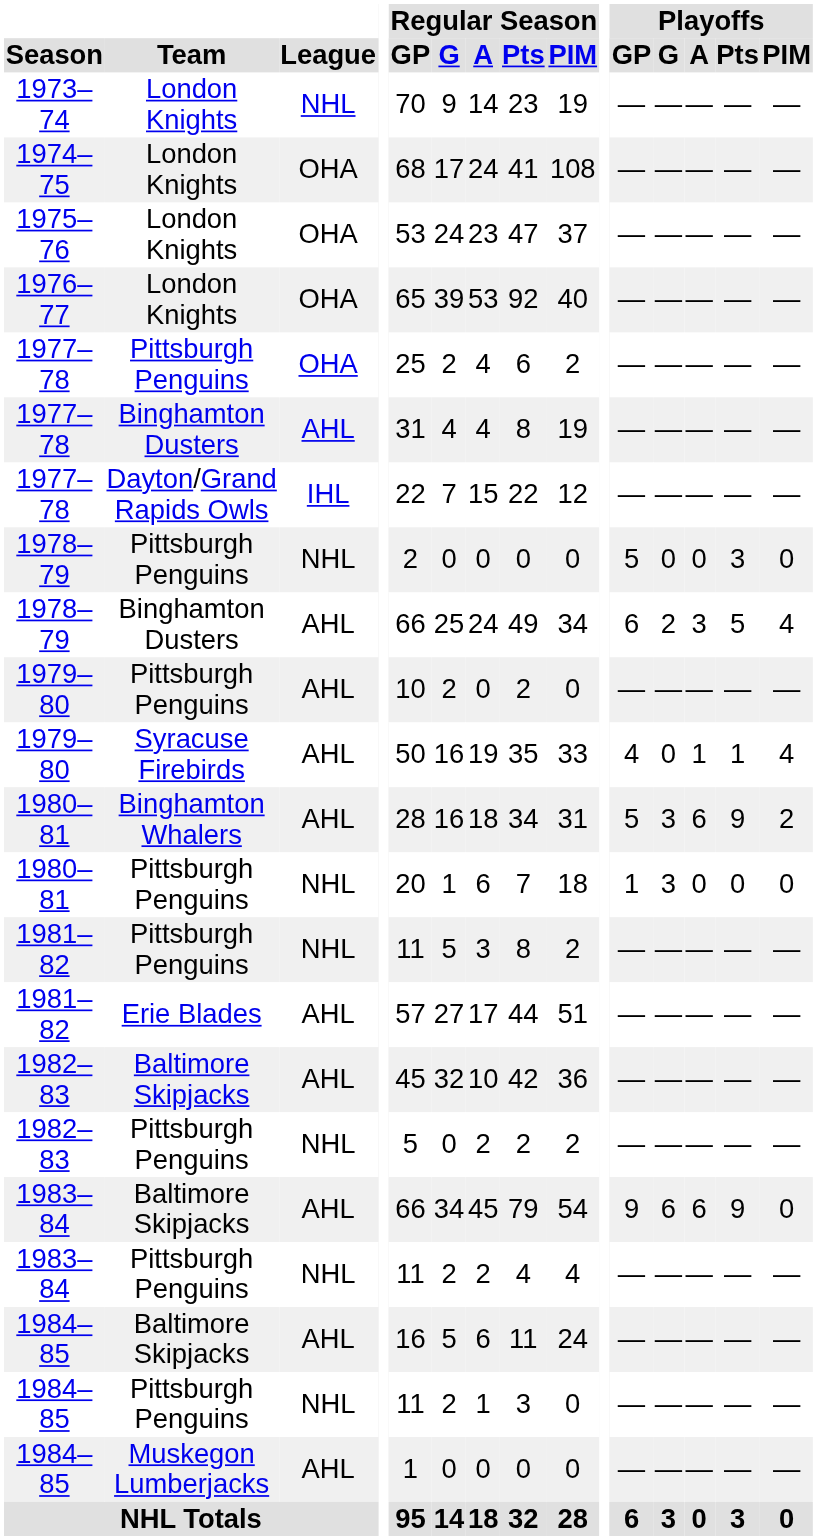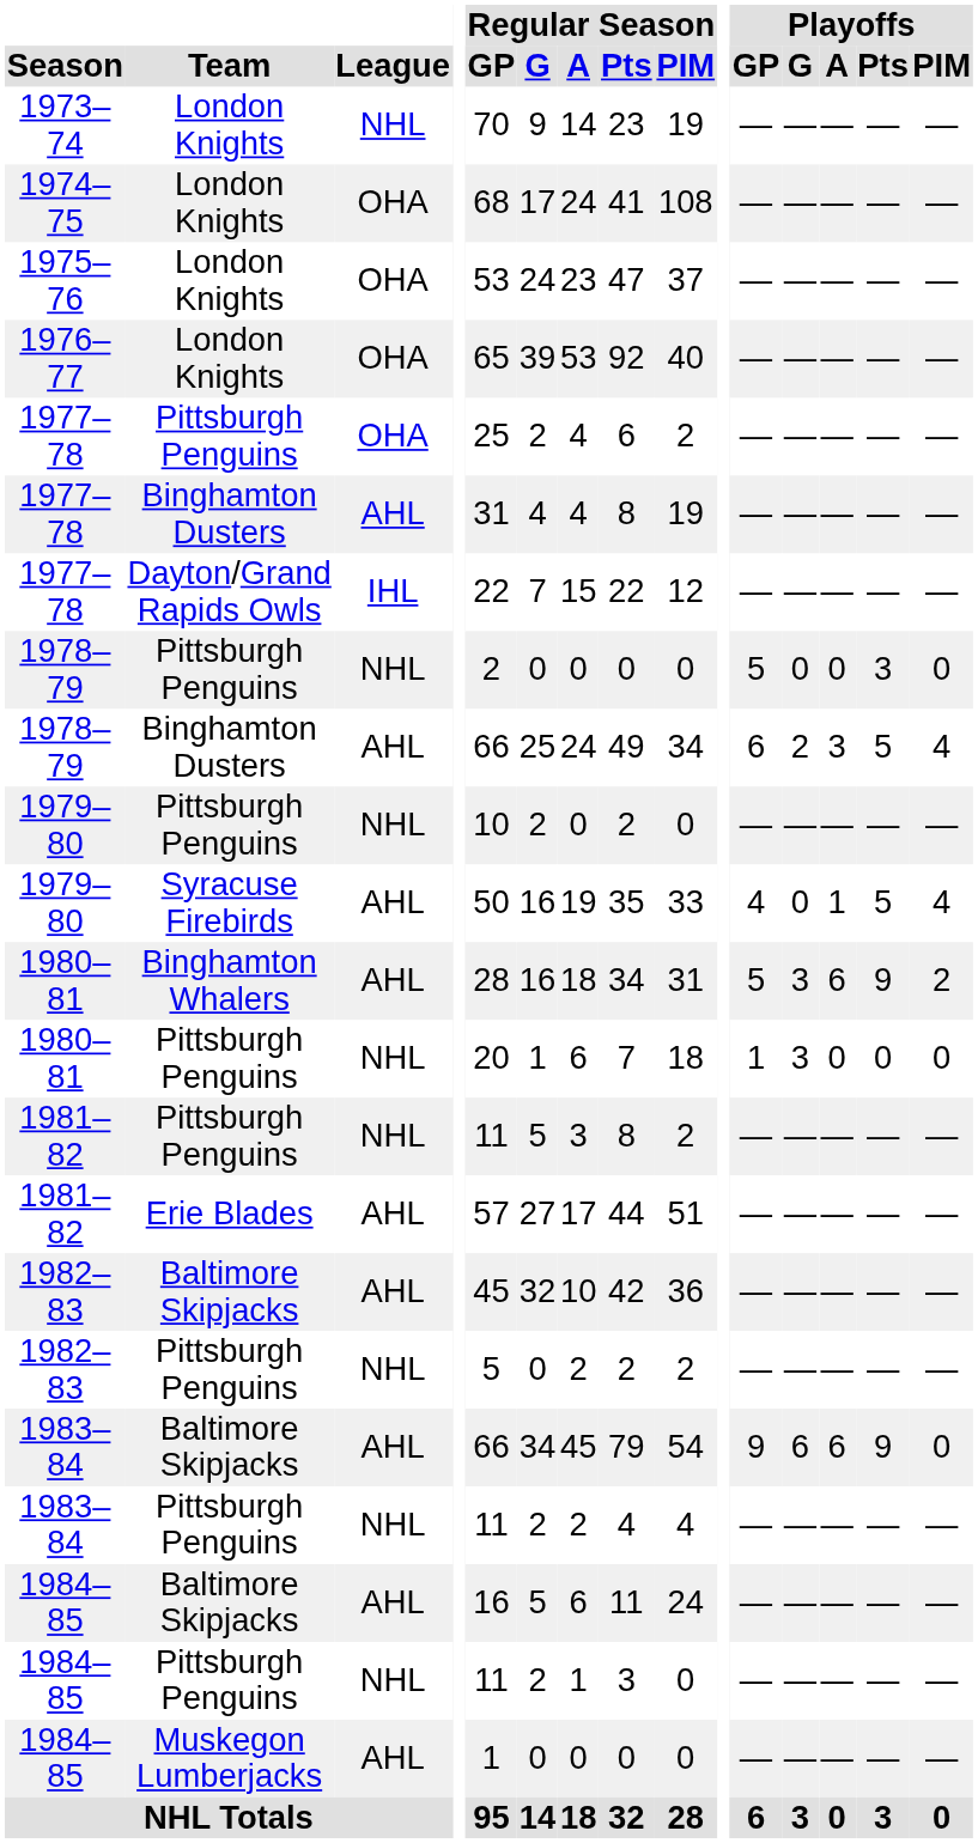 <table border="0" cellpadding="1" cellspacing="0" style="text-align:center; width:75%">
 <tr bgcolor="#e0e0e0">
 <th colspan="3"  bgcolor="#ffffff"> </th>
 <th rowspan="99" bgcolor="#ffffff"> </th>
 <th colspan="5">Regular Season</th>
 <th rowspan="99" bgcolor="#ffffff"> </th>
 <th colspan="5">Playoffs</th>
 </tr>
 <tr bgcolor="#e0e0e0">
 <th>Season</th>
 <th>Team</th>
 <th>League</th>
 <th>GP</th>
 <th><a href='#'>G</a></th>
 <th><a href='#'>A</a></th>
 <th><a href='#'>Pts</a></th>
 <th><a href='#'>PIM</a></th>
 <th>GP</th>
 <th>G</th>
 <th>A</th>
 <th>Pts</th>
 <th>PIM</th>
 </tr>
 <tr>
 <td><a href='#'>1973–74</a></td>
 <td><a href='#'>London Knights</a></td>
 <td><a href='#'>NHL</a></td>
 <td>70</td>
 <td>9</td>
 <td>14</td>
 <td>23</td>
 <td>19</td>
 <td>—</td>
 <td>—</td>
 <td>—</td>
 <td>—</td>
 <td>—</td>
 </tr>
 <tr bgcolor="#f0f0f0">
 <td><a href='#'>1974–75</a></td>
 <td>London Knights</td>
 <td>OHA</td>
 <td>68</td>
 <td>17</td>
 <td>24</td>
 <td>41</td>
 <td>108</td>
 <td>—</td>
 <td>—</td>
 <td>—</td>
 <td>—</td>
 <td>—</td>
 </tr>
 <tr>
 <td><a href='#'>1975–76</a></td>
 <td>London Knights</td>
 <td>OHA</td>
 <td>53</td>
 <td>24</td>
 <td>23</td>
 <td>47</td>
 <td>37</td>
 <td>—</td>
 <td>—</td>
 <td>—</td>
 <td>—</td>
 <td>—</td>
 </tr>
 <tr bgcolor="#f0f0f0">
 <td><a href='#'>1976–77</a></td>
 <td>London Knights</td>
 <td>OHA</td>
 <td>65</td>
 <td>39</td>
 <td>53</td>
 <td>92</td>
 <td>40</td>
 <td>—</td>
 <td>—</td>
 <td>—</td>
 <td>—</td>
 <td>—</td>
 </tr>
 <tr>
 <td><a href='#'>1977–78</a></td>
 <td><a href='#'>Pittsburgh Penguins</a></td>
 <td><a href='#'>OHA</a></td>
 <td>25</td>
 <td>2</td>
 <td>4</td>
 <td>6</td>
 <td>2</td>
 <td>—</td>
 <td>—</td>
 <td>—</td>
 <td>—</td>
 <td>—</td>
 </tr>
 <tr bgcolor="#f0f0f0">
 <td><a href='#'>1977–78</a></td>
 <td><a href='#'>Binghamton Dusters</a></td>
 <td><a href='#'>AHL</a></td>
 <td>31</td>
 <td>4</td>
 <td>4</td>
 <td>8</td>
 <td>19</td>
 <td>—</td>
 <td>—</td>
 <td>—</td>
 <td>—</td>
 <td>—</td>
 </tr>
 <tr>
 <td><a href='#'>1977–78</a></td>
 <td><a href='#'>Dayton</a>/<a href='#'>Grand Rapids Owls</a></td>
 <td><a href='#'>IHL</a></td>
 <td>22</td>
 <td>7</td>
 <td>15</td>
 <td>22</td>
 <td>12</td>
 <td>—</td>
 <td>—</td>
 <td>—</td>
 <td>—</td>
 <td>—</td>
 </tr>
 <tr bgcolor="#f0f0f0">
 <td><a href='#'>1978–79</a></td>
 <td>Pittsburgh Penguins</td>
 <td>NHL</td>
 <td>2</td>
 <td>0</td>
 <td>0</td>
 <td>0</td>
 <td>0</td>
 <td>5</td>
 <td>0</td>
 <td>0</td>
 <td>3</td>
 <td>0</td>
 </tr>
 <tr>
 <td><a href='#'>1978–79</a></td>
 <td>Binghamton Dusters</td>
 <td>AHL</td>
 <td>66</td>
 <td>25</td>
 <td>24</td>
 <td>49</td>
 <td>34</td>
 <td>6</td>
 <td>2</td>
 <td>3</td>
 <td>5</td>
 <td>4</td>
 </tr>
 <tr bgcolor="#f0f0f0">
 <td><a href='#'>1979–80</a></td>
 <td>Pittsburgh Penguins</td>
-<td>AHL</td>
+<td>NHL</td>
 <td>10</td>
 <td>2</td>
 <td>0</td>
 <td>2</td>
 <td>0</td>
 <td>—</td>
 <td>—</td>
 <td>—</td>
 <td>—</td>
 <td>—</td>
 </tr>
 <tr>
 <td><a href='#'>1979–80</a></td>
 <td><a href='#'>Syracuse Firebirds</a></td>
 <td>AHL</td>
 <td>50</td>
 <td>16</td>
 <td>19</td>
 <td>35</td>
 <td>33</td>
 <td>4</td>
 <td>0</td>
 <td>1</td>
-<td>1</td>
+<td>5</td>
 <td>4</td>
 </tr>
 <tr bgcolor="#f0f0f0">
 <td><a href='#'>1980–81</a></td>
 <td><a href='#'>Binghamton Whalers</a></td>
 <td>AHL</td>
 <td>28</td>
 <td>16</td>
 <td>18</td>
 <td>34</td>
 <td>31</td>
 <td>5</td>
 <td>3</td>
 <td>6</td>
 <td>9</td>
 <td>2</td>
 </tr>
 <tr>
 <td><a href='#'>1980–81</a></td>
 <td>Pittsburgh Penguins</td>
 <td>NHL</td>
 <td>20</td>
 <td>1</td>
 <td>6</td>
 <td>7</td>
 <td>18</td>
 <td>1</td>
 <td>3</td>
 <td>0</td>
 <td>0</td>
 <td>0</td>
 </tr>
 <tr bgcolor="#f0f0f0">
 <td><a href='#'>1981–82</a></td>
 <td>Pittsburgh Penguins</td>
 <td>NHL</td>
 <td>11</td>
 <td>5</td>
 <td>3</td>
 <td>8</td>
 <td>2</td>
 <td>—</td>
 <td>—</td>
 <td>—</td>
 <td>—</td>
 <td>—</td>
 </tr>
 <tr>
 <td><a href='#'>1981–82</a></td>
 <td><a href='#'>Erie Blades</a></td>
 <td>AHL</td>
 <td>57</td>
 <td>27</td>
 <td>17</td>
 <td>44</td>
 <td>51</td>
 <td>—</td>
 <td>—</td>
 <td>—</td>
 <td>—</td>
 <td>—</td>
 </tr>
 <tr bgcolor="#f0f0f0">
 <td><a href='#'>1982–83</a></td>
 <td><a href='#'>Baltimore Skipjacks</a></td>
 <td>AHL</td>
 <td>45</td>
 <td>32</td>
 <td>10</td>
 <td>42</td>
 <td>36</td>
 <td>—</td>
 <td>—</td>
 <td>—</td>
 <td>—</td>
 <td>—</td>
 </tr>
 <tr>
 <td><a href='#'>1982–83</a></td>
 <td>Pittsburgh Penguins</td>
 <td>NHL</td>
 <td>5</td>
 <td>0</td>
 <td>2</td>
 <td>2</td>
 <td>2</td>
 <td>—</td>
 <td>—</td>
 <td>—</td>
 <td>—</td>
 <td>—</td>
 </tr>
 <tr bgcolor="#f0f0f0">
 <td><a href='#'>1983–84</a></td>
 <td>Baltimore Skipjacks</td>
 <td>AHL</td>
 <td>66</td>
 <td>34</td>
 <td>45</td>
 <td>79</td>
 <td>54</td>
 <td>9</td>
 <td>6</td>
 <td>6</td>
 <td>9</td>
 <td>0</td>
 </tr>
 <tr>
 <td><a href='#'>1983–84</a></td>
 <td>Pittsburgh Penguins</td>
 <td>NHL</td>
 <td>11</td>
 <td>2</td>
 <td>2</td>
 <td>4</td>
 <td>4</td>
 <td>—</td>
 <td>—</td>
 <td>—</td>
 <td>—</td>
 <td>—</td>
 </tr>
 <tr bgcolor="#f0f0f0">
 <td><a href='#'>1984–85</a></td>
 <td>Baltimore Skipjacks</td>
 <td>AHL</td>
 <td>16</td>
 <td>5</td>
 <td>6</td>
 <td>11</td>
 <td>24</td>
 <td>—</td>
 <td>—</td>
 <td>—</td>
 <td>—</td>
 <td>—</td>
 </tr>
 <tr>
 <td><a href='#'>1984–85</a></td>
 <td>Pittsburgh Penguins</td>
 <td>NHL</td>
 <td>11</td>
 <td>2</td>
 <td>1</td>
 <td>3</td>
 <td>0</td>
 <td>—</td>
 <td>—</td>
 <td>—</td>
 <td>—</td>
 <td>—</td>
 </tr>
 <tr bgcolor="#f0f0f0">
 <td><a href='#'>1984–85</a></td>
 <td><a href='#'>Muskegon Lumberjacks</a></td>
 <td>AHL</td>
 <td>1</td>
 <td>0</td>
 <td>0</td>
 <td>0</td>
 <td>0</td>
 <td>—</td>
 <td>—</td>
 <td>—</td>
 <td>—</td>
 <td>—</td>
 </tr>
 <tr bgcolor="#e0e0e0">
 <th colspan="3">NHL Totals</th>
 <th>95</th>
 <th>14</th>
 <th>18</th>
 <th>32</th>
 <th>28</th>
 <th>6</th>
 <th>3</th>
 <th>0</th>
 <th>3</th>
 <th>0</th>
 </tr>
 </table>
